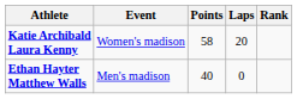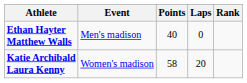 <table class=wikitable style=font-size:90%;text-align:center>
 <tr>
 <th>Athlete</th>
 <th>Event</th>
 <th>Points</th>
 <th>Laps</th>
 <th>Rank</th>
 </tr>
 <tr>
+<td align=left><strong><a href='#'>Ethan Hayter</a><br><a href='#'>Matthew Walls</a></strong></td>
+<td align=left><a href='#'>Men's madison</a></td>
+<td>40</td>
+<td>0</td>
+<td></td>
+</tr>
+<tr>
 <td align=left><strong><a href='#'>Katie Archibald</a><br><a href='#'>Laura Kenny</a></strong></td>
 <td align=left><a href='#'>Women's madison</a></td>
 <td>58</td>
 <td>20</td>
 <td></td>
 </tr>
-<tr>
-<td align=left><strong><a href='#'>Ethan Hayter</a><br><a href='#'>Matthew Walls</a></strong></td>
-<td align=left><a href='#'>Men's madison</a></td>
-<td>40</td>
-<td>0</td>
-<td></td>
-</tr>
 </table>
